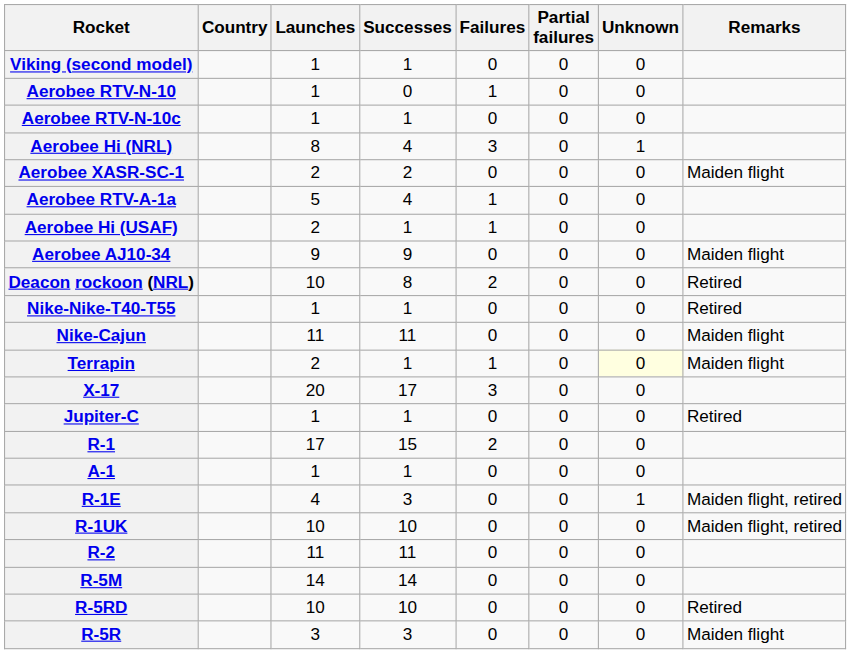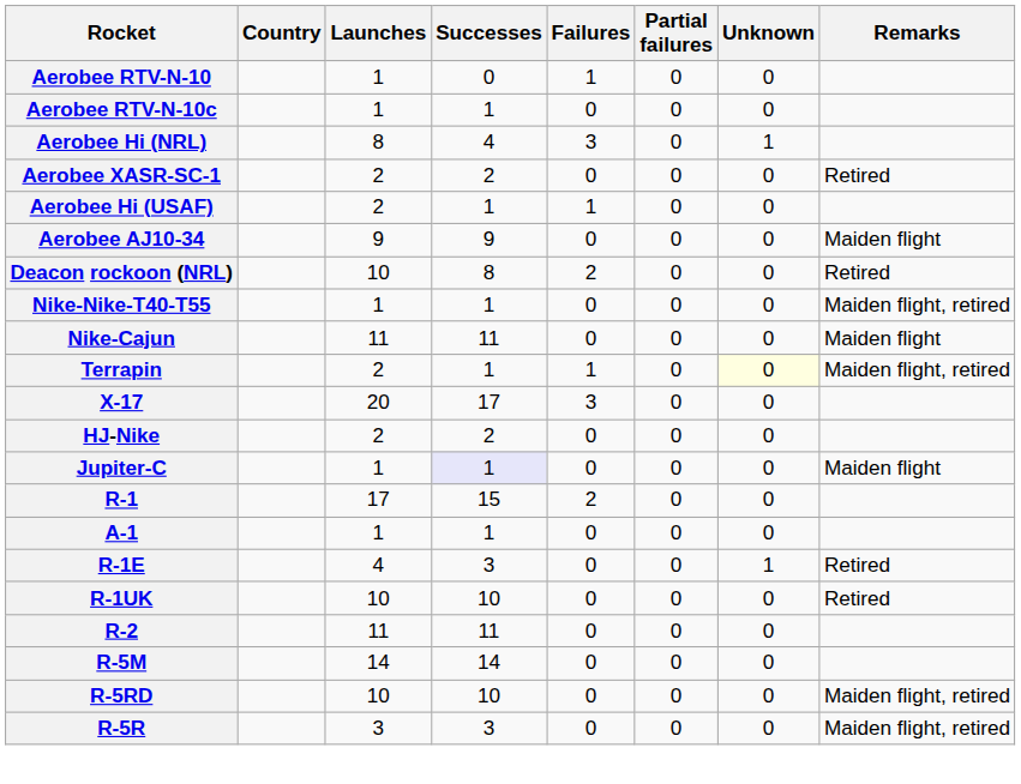 <table class="wikitable sortable" style="text-align:center;">
 <tr>
 <th scope=col>Rocket</th>
 <th scope=col>Country</th>
 <th scope=col>Launches</th>
 <th scope=col>Successes</th>
 <th scope=col>Failures</th>
 <th scope=col>Partial<br>failures</th>
 <th scope=col>Unknown</th>
 <th scope=col>Remarks</th>
-</tr>
-<tr>
-<th scope=row><a href='#'>Viking (second model)</a></th>
-<td style="text-align:left;"></td>
-<td>1</td>
-<td>1</td>
-<td>0</td>
-<td>0</td>
-<td>0</td>
-<td></td>
 </tr>
 <tr>
 <th scope=row><a href='#'>Aerobee RTV-N-10</a></th>
 <td style="text-align:left;"></td>
 <td>1</td>
 <td>0</td>
 <td>1</td>
 <td>0</td>
 <td>0</td>
 <td></td>
 </tr>
 <tr>
 <th scope=row><a href='#'>Aerobee RTV-N-10c</a></th>
 <td style="text-align:left;"></td>
 <td>1</td>
 <td>1</td>
 <td>0</td>
 <td>0</td>
 <td>0</td>
 <td></td>
 </tr>
 <tr>
 <th scope=row><a href='#'>Aerobee Hi (NRL)</a></th>
 <td style="text-align:left;"></td>
 <td>8</td>
 <td>4</td>
 <td>3</td>
 <td>0</td>
 <td>1</td>
 <td></td>
 </tr>
 <tr>
 <th scope=row><a href='#'>Aerobee XASR-SC-1</a></th>
 <td style="text-align:left;"></td>
 <td>2</td>
 <td>2</td>
 <td>0</td>
 <td>0</td>
 <td>0</td>
-<td style="text-align:left;">Maiden flight</td>
-</tr>
-<tr>
-<th scope=row><a href='#'>Aerobee RTV-A-1a</a></th>
-<td style="text-align:left;"></td>
-<td>5</td>
-<td>4</td>
-<td>1</td>
-<td>0</td>
-<td>0</td>
-<td></td>
+<td style="text-align:left;">Retired</td>
 </tr>
 <tr>
 <th scope=row><a href='#'>Aerobee Hi (USAF)</a></th>
 <td style="text-align:left;"></td>
 <td>2</td>
 <td>1</td>
 <td>1</td>
 <td>0</td>
 <td>0</td>
 <td></td>
 </tr>
 <tr>
 <th scope=row><a href='#'>Aerobee AJ10-34</a></th>
 <td style="text-align:left;"></td>
 <td>9</td>
 <td>9</td>
 <td>0</td>
 <td>0</td>
 <td>0</td>
 <td style="text-align:left;">Maiden flight</td>
 </tr>
 <tr>
 <th scope=row><a href='#'>Deacon</a> <a href='#'>rockoon</a> (<a href='#'>NRL</a>)</th>
 <td style="text-align:left;"></td>
 <td>10</td>
 <td>8</td>
 <td>2</td>
 <td>0</td>
 <td>0</td>
 <td style="text-align:left;">Retired</td>
 </tr>
 <tr>
 <th scope=row><a href='#'>Nike-Nike-T40-T55</a></th>
 <td style="text-align:left;"></td>
 <td>1</td>
 <td>1</td>
 <td>0</td>
 <td>0</td>
 <td>0</td>
-<td style="text-align:left;">Retired</td>
+<td style="text-align:left;">Maiden flight, retired</td>
 </tr>
 <tr>
 <th scope=row><a href='#'>Nike-Cajun</a></th>
 <td style="text-align:left;"></td>
 <td>11</td>
 <td>11</td>
 <td>0</td>
 <td>0</td>
 <td>0</td>
 <td style="text-align:left;">Maiden flight</td>
 </tr>
 <tr>
 <th scope=row><a href='#'>Terrapin</a></th>
 <td style="text-align:left;"></td>
 <td>2</td>
 <td>1</td>
 <td>1</td>
 <td>0</td>
 <td style="background: lightyellow;">0</td>
-<td style="text-align:left;">Maiden flight</td>
+<td style="text-align:left;">Maiden flight, retired</td>
 </tr>
 <tr>
 <th scope=row><a href='#'>X-17</a></th>
 <td style="text-align:left;"></td>
 <td>20</td>
 <td>17</td>
 <td>3</td>
 <td>0</td>
 <td>0</td>
 <td></td>
 </tr>
 <tr>
+<th scope=row><a href='#'>HJ</a>-<a href='#'>Nike</a></th>
+<td style="text-align:left;"></td>
+<td>2</td>
+<td>2</td>
+<td>0</td>
+<td>0</td>
+<td>0</td>
+<td></td>
+</tr>
+<tr>
 <th scope=row><a href='#'>Jupiter-C</a></th>
 <td style="text-align:left;"></td>
 <td>1</td>
-<td>1</td>
+<td style="background: lavender;">1</td>
 <td>0</td>
 <td>0</td>
 <td>0</td>
-<td style="text-align:left;">Retired</td>
+<td style="text-align:left;">Maiden flight</td>
 </tr>
 <tr>
 <th scope=row><a href='#'>R-1</a></th>
 <td style="text-align:left;"></td>
 <td>17</td>
 <td>15</td>
 <td>2</td>
 <td>0</td>
 <td>0</td>
 <td></td>
 </tr>
 <tr>
 <th scope=row><a href='#'>A-1</a></th>
 <td style="text-align:left;"></td>
 <td>1</td>
 <td>1</td>
 <td>0</td>
 <td>0</td>
 <td>0</td>
 <td></td>
 </tr>
 <tr>
 <th scope=row><a href='#'>R-1E</a></th>
 <td style="text-align:left;"></td>
 <td>4</td>
 <td>3</td>
 <td>0</td>
 <td>0</td>
 <td>1</td>
-<td style="text-align:left;">Maiden flight, retired</td>
+<td style="text-align:left;">Retired</td>
 </tr>
 <tr>
 <th scope=row><a href='#'>R-1UK</a></th>
 <td style="text-align:left;"></td>
 <td>10</td>
 <td>10</td>
 <td>0</td>
 <td>0</td>
 <td>0</td>
-<td style="text-align:left;">Maiden flight, retired</td>
+<td style="text-align:left;">Retired</td>
 </tr>
 <tr>
 <th scope=row><a href='#'>R-2</a></th>
 <td style="text-align:left;"></td>
 <td>11</td>
 <td>11</td>
 <td>0</td>
 <td>0</td>
 <td>0</td>
 <td></td>
 </tr>
 <tr>
 <th scope=row><a href='#'>R-5M</a></th>
 <td style="text-align:left;"></td>
 <td>14</td>
 <td>14</td>
 <td>0</td>
 <td>0</td>
 <td>0</td>
 <td></td>
 </tr>
 <tr>
 <th scope=row><a href='#'>R-5RD</a></th>
 <td style="text-align:left;"></td>
 <td>10</td>
 <td>10</td>
 <td>0</td>
 <td>0</td>
 <td>0</td>
-<td style="text-align:left;">Retired</td>
+<td style="text-align:left;">Maiden flight, retired</td>
 </tr>
 <tr>
 <th scope=row><a href='#'>R-5R</a></th>
 <td style="text-align:left;"></td>
 <td>3</td>
 <td>3</td>
 <td>0</td>
 <td>0</td>
 <td>0</td>
-<td style="text-align:left;">Maiden flight</td>
+<td style="text-align:left;">Maiden flight, retired</td>
 </tr>
 </table>
